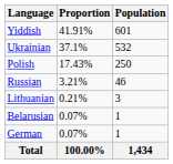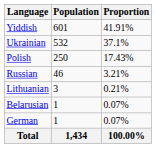 <table class="wikitable">
 <tr>
 <th>Language</th>
+<th>Population</th>
 <th>Proportion</th>
-<th>Population</th>
 </tr>
 <tr>
 <td><a href='#'>Yiddish</a></td>
+<td>601</td>
 <td>41.91%</td>
-<td>601</td>
 </tr>
 <tr>
 <td><a href='#'>Ukrainian</a></td>
+<td>532</td>
 <td>37.1%</td>
-<td>532</td>
 </tr>
 <tr>
 <td><a href='#'>Polish</a></td>
+<td>250</td>
 <td>17.43%</td>
-<td>250</td>
 </tr>
 <tr>
 <td><a href='#'>Russian</a></td>
+<td>46</td>
 <td>3.21%</td>
-<td>46</td>
 </tr>
 <tr>
 <td><a href='#'>Lithuanian</a></td>
+<td>3</td>
 <td>0.21%</td>
-<td>3</td>
 </tr>
 <tr>
 <td><a href='#'>Belarusian</a></td>
+<td>1</td>
 <td>0.07%</td>
-<td>1</td>
 </tr>
 <tr>
 <td><a href='#'>German</a></td>
+<td>1</td>
 <td>0.07%</td>
-<td>1</td>
 </tr>
 <tr>
 <th>Total</th>
+<th>1,434</th>
 <th>100.00%</th>
-<th>1,434</th>
 </tr>
 </table>
